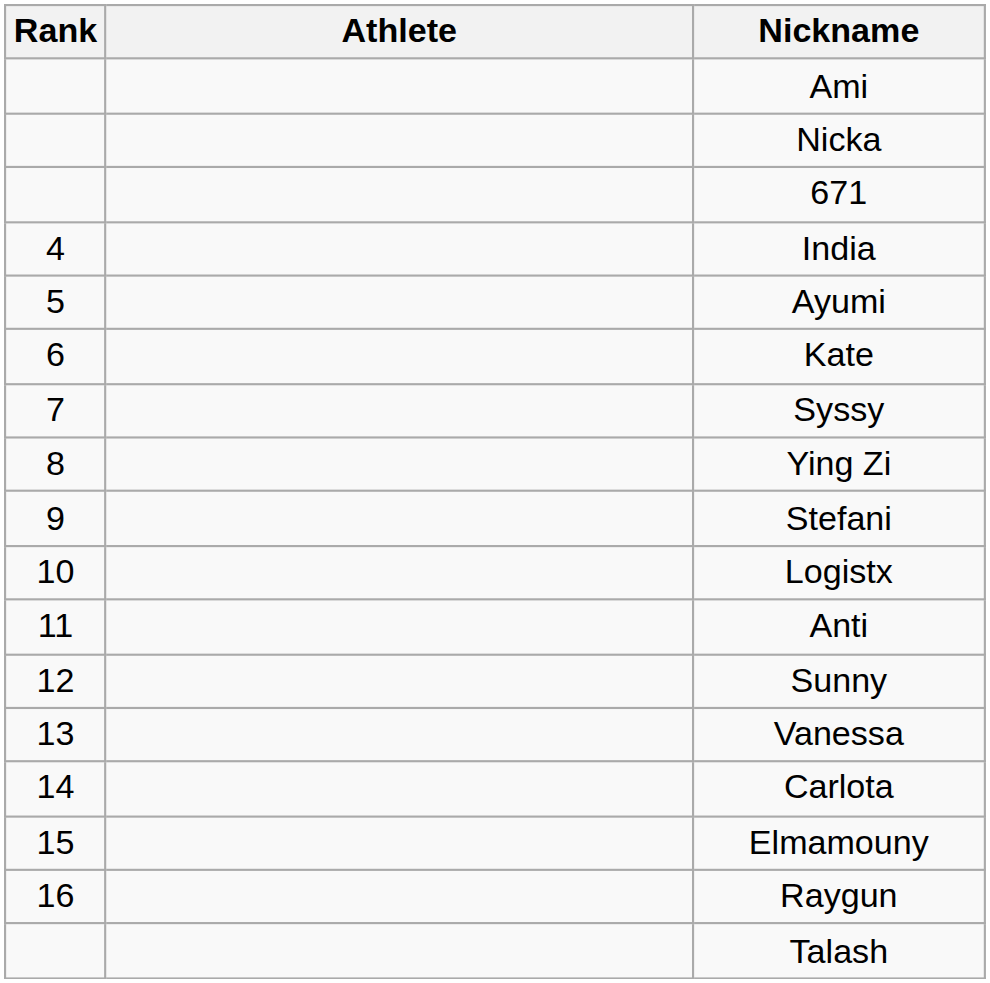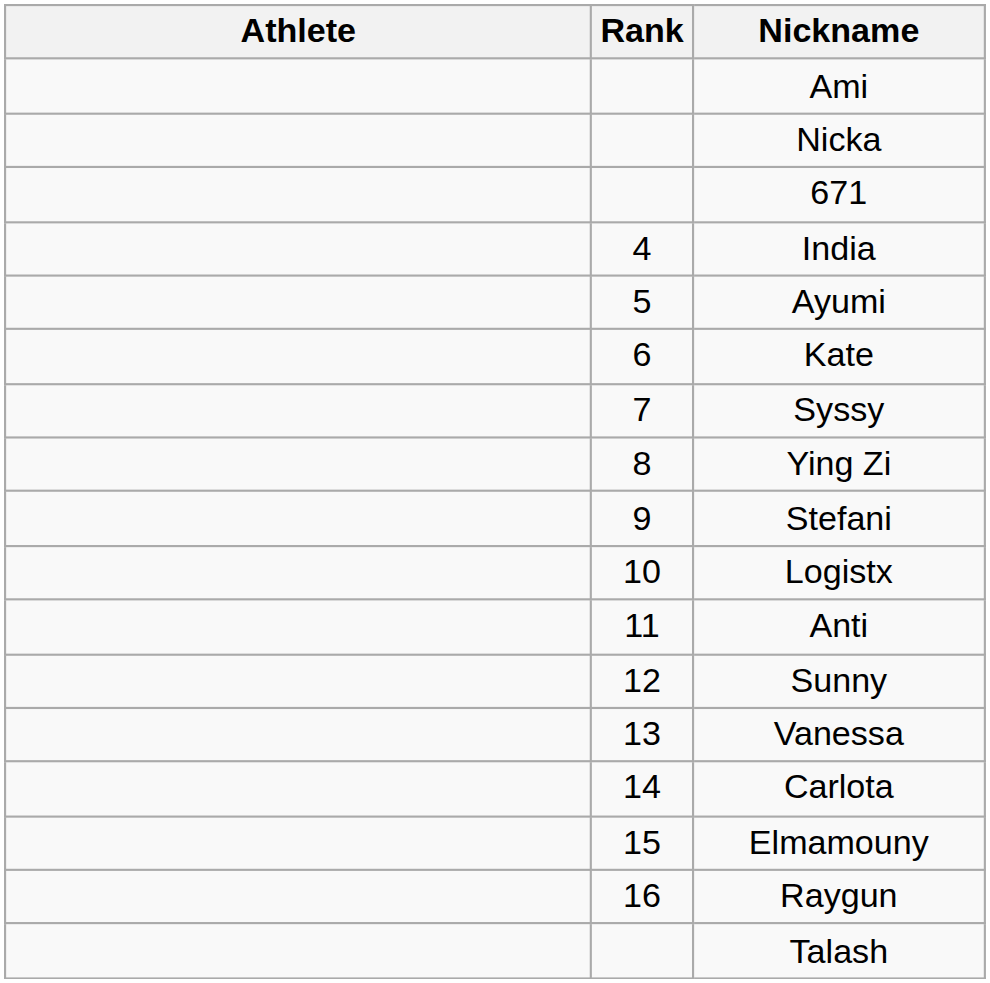 <table class="wikitable" style="text-align: center;">
 <tr>
+<th width=268>Athlete</th>
 <th width=40>Rank</th>
-<th width=268>Athlete</th>
 <th width=130>Nickname</th>
 </tr>
 <tr>
+<td align="left"></td>
 <td></td>
-<td align="left"></td>
 <td>Ami</td>
 </tr>
 <tr>
+<td align="left"></td>
 <td></td>
-<td align="left"></td>
 <td>Nicka</td>
 </tr>
 <tr>
+<td align="left"></td>
 <td></td>
-<td align="left"></td>
 <td>671</td>
 </tr>
 <tr>
+<td align="left"></td>
 <td>4</td>
-<td align="left"></td>
 <td>India</td>
 </tr>
 <tr>
+<td align="left"></td>
 <td>5</td>
-<td align="left"></td>
 <td>Ayumi</td>
 </tr>
 <tr>
+<td align="left"></td>
 <td>6</td>
-<td align="left"></td>
 <td>Kate</td>
 </tr>
 <tr>
+<td align="left"></td>
 <td>7</td>
-<td align="left"></td>
 <td>Syssy</td>
 </tr>
 <tr>
+<td align="left"></td>
 <td>8</td>
-<td align="left"></td>
 <td>Ying Zi</td>
 </tr>
 <tr>
+<td align="left"></td>
 <td>9</td>
-<td align="left"></td>
 <td>Stefani</td>
 </tr>
 <tr>
+<td align="left"></td>
 <td>10</td>
-<td align="left"></td>
 <td>Logistx</td>
 </tr>
 <tr>
+<td align="left"></td>
 <td>11</td>
-<td align="left"></td>
 <td>Anti</td>
 </tr>
 <tr>
+<td align="left"></td>
 <td>12</td>
-<td align="left"></td>
 <td>Sunny</td>
 </tr>
 <tr>
+<td align="left"></td>
 <td>13</td>
-<td align="left"></td>
 <td>Vanessa</td>
 </tr>
 <tr>
+<td align="left"></td>
 <td>14</td>
-<td align="left"></td>
 <td>Carlota</td>
 </tr>
 <tr>
+<td align="left"></td>
 <td>15</td>
-<td align="left"></td>
 <td>Elmamouny</td>
 </tr>
 <tr>
+<td align="left"></td>
 <td>16</td>
-<td align="left"></td>
 <td>Raygun</td>
 </tr>
 <tr>
+<td align="left"></td>
 <td></td>
-<td align="left"></td>
 <td>Talash</td>
 </tr>
 </table>
